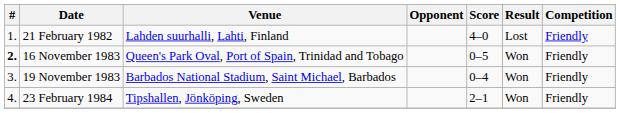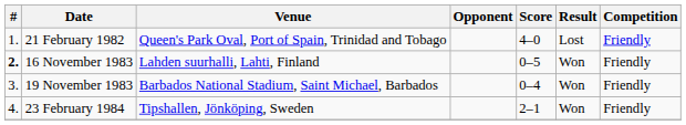 <table class="wikitable" style="font-size:95%;">
 <tr>
 <th>#</th>
 <th>Date</th>
 <th>Venue</th>
 <th>Opponent</th>
 <th>Score</th>
 <th>Result</th>
 <th>Competition</th>
 </tr>
 <tr>
 <td>1.</td>
 <td>21 February 1982</td>
-<td><a href='#'>Lahden suurhalli</a>, <a href='#'>Lahti</a>, Finland</td>
+<td><a href='#'>Queen's Park Oval</a>, <a href='#'>Port of Spain</a>, Trinidad and Tobago</td>
 <td></td>
 <td>4–0</td>
 <td>Lost</td>
 <td><a href='#'>Friendly</a></td>
 </tr>
 <tr>
 <td><strong>2.</strong></td>
 <td>16 November 1983</td>
-<td><a href='#'>Queen's Park Oval</a>, <a href='#'>Port of Spain</a>, Trinidad and Tobago</td>
+<td><a href='#'>Lahden suurhalli</a>, <a href='#'>Lahti</a>, Finland</td>
 <td></td>
 <td>0–5</td>
 <td>Won</td>
 <td>Friendly</td>
 </tr>
 <tr>
 <td>3.</td>
 <td>19 November 1983</td>
 <td><a href='#'>Barbados National Stadium</a>, <a href='#'>Saint Michael</a>, Barbados</td>
 <td></td>
 <td>0–4</td>
 <td>Won</td>
 <td>Friendly</td>
 </tr>
 <tr>
 <td>4.</td>
 <td>23 February 1984</td>
 <td><a href='#'>Tipshallen</a>, <a href='#'>Jönköping</a>, Sweden</td>
 <td></td>
 <td>2–1</td>
 <td>Won</td>
 <td>Friendly</td>
 </tr>
 <tr>
 </tr>
 </table>
